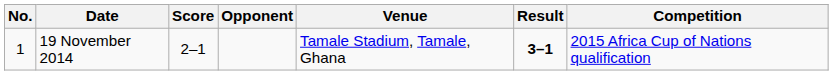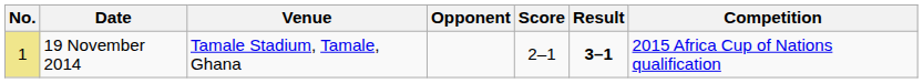 <table class="wikitable sortable">
 <tr>
 <th scope="col">No.</th>
 <th scope="col">Date</th>
+<th scope="col">Venue</th>
+<th scope="col">Opponent</th>
 <th scope="col">Score</th>
-<th scope="col">Opponent</th>
-<th scope="col">Venue</th>
 <th scope="col">Result</th>
 <th scope="col">Competition</th>
 </tr>
 <tr>
-<td align="center">1</td>
+<td align="center" style="background: khaki;">1</td>
 <td>19 November 2014</td>
+<td><a href='#'>Tamale Stadium</a>, <a href='#'>Tamale</a>, Ghana</td>
+<td></td>
 <td align="center">2–1</td>
-<td></td>
-<td><a href='#'>Tamale Stadium</a>, <a href='#'>Tamale</a>, Ghana</td>
 <td align="center"><strong>3–1</strong></td>
 <td><a href='#'>2015 Africa Cup of Nations qualification</a></td>
 </tr>
 </table>
